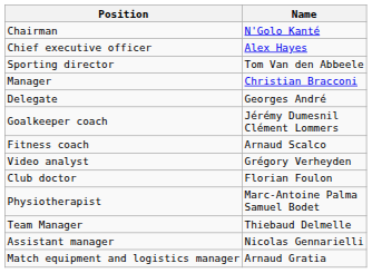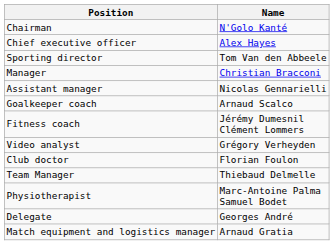 <table class="wikitable">
 <tr>
 <th>Position</th>
 <th>Name</th>
 </tr>
 <tr>
 <td>Chairman</td>
 <td> <a href='#'>N'Golo Kanté</a></td>
 </tr>
 <tr>
 <td>Chief executive officer</td>
 <td> <a href='#'>Alex Hayes</a></td>
 </tr>
 <tr>
 <td>Sporting director</td>
 <td> Tom Van den Abbeele</td>
 </tr>
 <tr>
 <td>Manager</td>
 <td> <a href='#'>Christian Bracconi</a></td>
 </tr>
 <tr>
-<td>Delegate</td>
-<td> Georges André</td>
+<td>Assistant manager</td>
+<td> Nicolas Gennarielli</td>
 </tr>
 <tr>
 <td>Goalkeeper coach</td>
-<td> Jérémy Dumesnil <br>  Clément Lommers</td>
+<td> Arnaud Scalco</td>
 </tr>
 <tr>
 <td>Fitness coach</td>
-<td> Arnaud Scalco</td>
+<td> Jérémy Dumesnil <br>  Clément Lommers</td>
 </tr>
 <tr>
 <td>Video analyst</td>
 <td> Grégory Verheyden</td>
 </tr>
 <tr>
 <td>Club doctor</td>
 <td> Florian Foulon</td>
 </tr>
 <tr>
+<td>Team Manager</td>
+<td> Thiebaud Delmelle</td>
+</tr>
+<tr>
 <td>Physiotherapist</td>
 <td> Marc-Antoine Palma <br>  Samuel Bodet</td>
 </tr>
 <tr>
-<td>Team Manager</td>
-<td> Thiebaud Delmelle</td>
-</tr>
-<tr>
-<td>Assistant manager</td>
-<td> Nicolas Gennarielli</td>
+<td>Delegate</td>
+<td> Georges André</td>
 </tr>
 <tr>
 <td>Match equipment and logistics manager</td>
 <td> Arnaud Gratia</td>
 </tr>
 </table>
